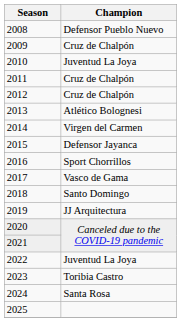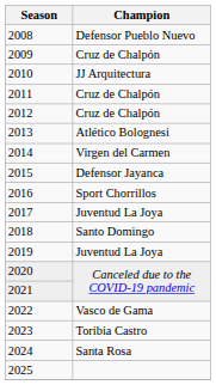 <table class="wikitable sortable">
 <tr>
 <th width=80px>Season</th>
 <th width=170px>Champion</th>
 </tr>
 <tr>
 <td>2008</td>
 <td>Defensor Pueblo Nuevo</td>
 </tr>
 <tr>
 <td>2009</td>
 <td>Cruz de Chalpón</td>
 </tr>
 <tr>
 <td>2010</td>
-<td>Juventud La Joya</td>
+<td>JJ Arquitectura</td>
 </tr>
 <tr>
 <td>2011</td>
 <td>Cruz de Chalpón</td>
 </tr>
 <tr>
 <td>2012</td>
 <td>Cruz de Chalpón</td>
 </tr>
 <tr>
 <td>2013</td>
 <td>Atlético Bolognesi</td>
 </tr>
 <tr>
 <td>2014</td>
 <td>Virgen del Carmen</td>
 </tr>
 <tr>
 <td>2015</td>
 <td>Defensor Jayanca</td>
 </tr>
 <tr>
 <td>2016</td>
 <td>Sport Chorrillos</td>
 </tr>
 <tr>
 <td>2017</td>
-<td>Vasco de Gama</td>
+<td>Juventud La Joya</td>
 </tr>
 <tr>
 <td>2018</td>
 <td>Santo Domingo</td>
 </tr>
 <tr>
 <td>2019</td>
-<td>JJ Arquitectura</td>
+<td>Juventud La Joya</td>
 </tr>
 <tr bgcolor=#efefef>
 <td>2020</td>
 <td rowspan=2 colspan="1" align=center><em>Canceled due to the <a href='#'>COVID-19 pandemic</a></em></td>
 </tr>
 <tr bgcolor=#efefef>
 <td>2021</td>
 </tr>
 <tr>
 <td>2022</td>
-<td>Juventud La Joya</td>
+<td>Vasco de Gama</td>
 </tr>
 <tr>
 <td>2023</td>
 <td>Toribia Castro</td>
 </tr>
 <tr>
 <td>2024</td>
 <td>Santa Rosa</td>
 </tr>
 <tr>
 <td>2025</td>
 <td></td>
 </tr>
 <tr>
 </tr>
 </table>
